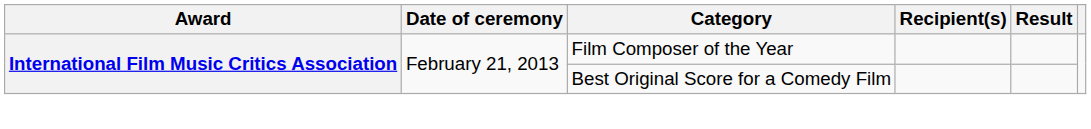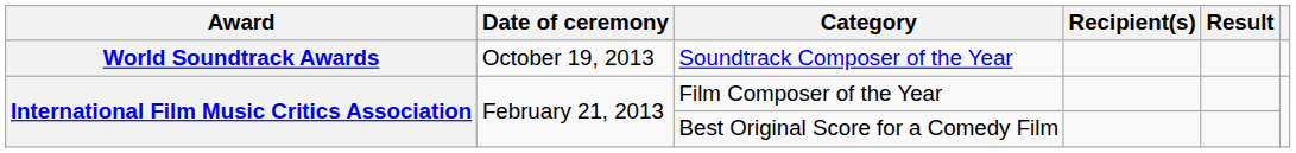 <table class="wikitable plainrowheaders sortable">
 <tr>
 <th scope="col">Award</th>
 <th scope="col">Date of ceremony</th>
 <th scope="col">Category</th>
 <th scope="col">Recipient(s)</th>
 <th scope="col">Result</th>
 <th scope="col" class="unsortable"></th>
+</tr>
+<tr>
+<th scope="row"><a href='#'>World Soundtrack Awards</a></th>
+<td>October 19, 2013</td>
+<td><a href='#'>Soundtrack Composer of the Year</a></td>
+<td><br> </td>
+<td></td>
+<td style="text-align:center;"><br></td>
 </tr>
 <tr>
 <th rowspan="2" scope="row"><a href='#'>International Film Music Critics Association</a></th>
 <td rowspan="2">February 21, 2013</td>
 <td>Film Composer of the Year</td>
 <td><br> </td>
 <td></td>
 <td rowspan="2" style="text-align:center;"></td>
 </tr>
 <tr>
 <td>Best Original Score for a Comedy Film</td>
 <td></td>
 <td></td>
 </tr>
 </table>
